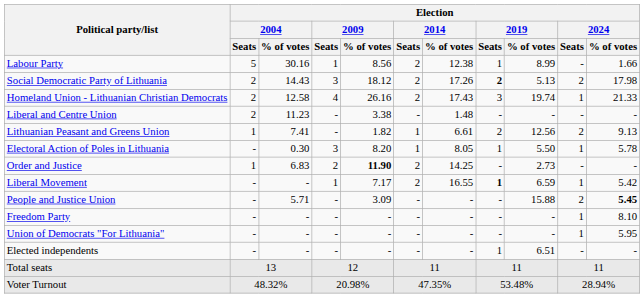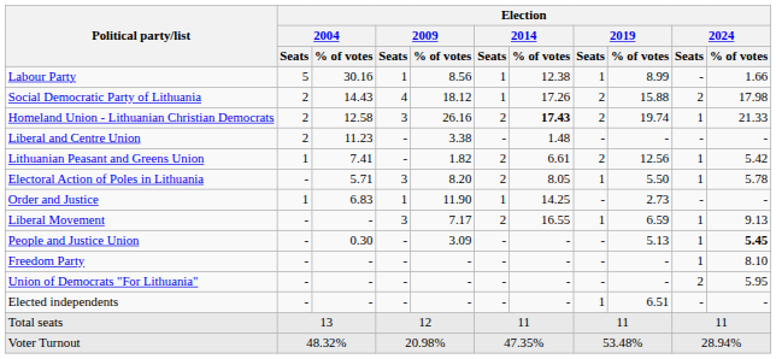 <table class=wikitable style=text-align:right>
 <tr>
 <th rowspan=3>Political party/list</th>
 <th colspan=10>Election</th>
 </tr>
 <tr>
 <th colspan=2><a href='#'>2004</a></th>
 <th colspan=2><a href='#'>2009</a></th>
 <th colspan=2><a href='#'>2014</a></th>
 <th colspan=2><a href='#'>2019</a></th>
 <th colspan=2><a href='#'>2024</a></th>
 </tr>
 <tr>
 <th>Seats</th>
 <th>% of votes</th>
 <th>Seats</th>
 <th>% of votes</th>
 <th>Seats</th>
 <th>% of votes</th>
 <th>Seats</th>
 <th>% of votes</th>
 <th>Seats</th>
 <th>% of votes</th>
 </tr>
 <tr>
 <td align=left><a href='#'>Labour Party</a></td>
 <td>5</td>
 <td>30.16</td>
 <td>1</td>
 <td>8.56</td>
-<td>2</td>
+<td>1</td>
 <td>12.38</td>
 <td>1</td>
 <td>8.99</td>
 <td>-</td>
 <td>1.66</td>
 </tr>
 <tr>
 <td align=left><a href='#'>Social Democratic Party of Lithuania</a></td>
 <td>2</td>
 <td>14.43</td>
-<td>3</td>
+<td>4</td>
 <td>18.12</td>
+<td>1</td>
+<td>17.26</td>
 <td>2</td>
-<td>17.26</td>
-<td><strong>2</strong></td>
-<td>5.13</td>
+<td>15.88</td>
 <td>2</td>
 <td>17.98</td>
 </tr>
 <tr>
 <td align=left><a href='#'>Homeland Union - Lithuanian Christian Democrats</a></td>
 <td>2</td>
 <td>12.58</td>
-<td>4</td>
+<td>3</td>
 <td>26.16</td>
 <td>2</td>
-<td>17.43</td>
-<td>3</td>
+<td><strong>17.43</strong></td>
+<td>2</td>
 <td>19.74</td>
 <td>1</td>
 <td>21.33</td>
 </tr>
 <tr>
 <td align=left><a href='#'>Liberal and Centre Union</a></td>
 <td>2</td>
 <td>11.23</td>
 <td>-</td>
 <td>3.38</td>
 <td>-</td>
 <td>1.48</td>
 <td>-</td>
 <td>-</td>
 <td>-</td>
 <td>-</td>
 </tr>
 <tr>
 <td align=left><a href='#'>Lithuanian Peasant and Greens Union</a></td>
 <td>1</td>
 <td>7.41</td>
 <td>-</td>
 <td>1.82</td>
-<td>1</td>
+<td>2</td>
 <td>6.61</td>
 <td>2</td>
 <td>12.56</td>
-<td>2</td>
-<td>9.13</td>
+<td>1</td>
+<td>5.42</td>
 </tr>
 <tr>
 <td align=left><a href='#'>Electoral Action of Poles in Lithuania</a></td>
 <td>-</td>
-<td>0.30</td>
+<td>5.71</td>
 <td>3</td>
 <td>8.20</td>
-<td>1</td>
+<td>2</td>
 <td>8.05</td>
 <td>1</td>
 <td>5.50</td>
 <td>1</td>
 <td>5.78</td>
 </tr>
 <tr>
 <td align=left><a href='#'>Order and Justice</a></td>
 <td>1</td>
 <td>6.83</td>
-<td>2</td>
-<td><strong>11.90</strong></td>
-<td>2</td>
+<td>1</td>
+<td>11.90</td>
+<td>1</td>
 <td>14.25</td>
 <td>-</td>
 <td>2.73</td>
 <td>-</td>
 <td>-</td>
 </tr>
 <tr>
 <td align=left><a href='#'>Liberal Movement</a></td>
 <td>-</td>
 <td>-</td>
-<td>1</td>
+<td>3</td>
 <td>7.17</td>
 <td>2</td>
 <td>16.55</td>
-<td><strong>1</strong></td>
+<td>1</td>
 <td>6.59</td>
 <td>1</td>
-<td>5.42</td>
+<td>9.13</td>
 </tr>
 <tr>
 <td align=left><a href='#'>People and Justice Union</a></td>
 <td>-</td>
-<td>5.71</td>
+<td>0.30</td>
 <td>-</td>
 <td>3.09</td>
 <td>-</td>
 <td>-</td>
 <td>-</td>
-<td>15.88</td>
-<td>2</td>
+<td>5.13</td>
+<td>1</td>
 <td><strong>5.45</strong></td>
 </tr>
 <tr>
 <td align=left><a href='#'>Freedom Party</a></td>
 <td>-</td>
 <td>-</td>
 <td>-</td>
 <td>-</td>
 <td>-</td>
 <td>-</td>
 <td>-</td>
 <td>-</td>
 <td>1</td>
 <td>8.10</td>
 </tr>
 <tr>
 <td align=left><a href='#'>Union of Democrats "For Lithuania"</a></td>
 <td>-</td>
 <td>-</td>
 <td>-</td>
 <td>-</td>
 <td>-</td>
 <td>-</td>
 <td>-</td>
 <td>-</td>
-<td>1</td>
+<td>2</td>
 <td>5.95</td>
 </tr>
 <tr>
 <td align=left>Elected independents</td>
 <td>-</td>
 <td>-</td>
 <td>-</td>
 <td>-</td>
 <td>-</td>
 <td>-</td>
 <td>1</td>
 <td>6.51</td>
 <td>-</td>
 <td>-</td>
 </tr>
 <tr>
 <td align=left style="background: #E9E9E9;">Total seats</td>
 <td colspan=2 style="background: #E9E9E9;" align=center>13</td>
 <td colspan=2 style="background: #E9E9E9;" align=center>12</td>
 <td colspan=2 style="background: #E9E9E9;" align=center>11</td>
 <td colspan=2 style="background: #E9E9E9;" align=center>11</td>
 <td colspan=2 style="background: #E9E9E9;" align=center>11</td>
 </tr>
 <tr>
 <td align=left style="background: #E9E9E9;">Voter Turnout</td>
 <td colspan=2 style="background: #E9E9E9;" align=center>48.32%</td>
 <td colspan=2 style="background: #E9E9E9;" align=center>20.98%</td>
 <td colspan=2 style="background: #E9E9E9;" align=center>47.35%</td>
 <td colspan=2 style="background: #E9E9E9;" align=center>53.48%</td>
 <td colspan=2 style="background: #E9E9E9;" align=center>28.94%</td>
 </tr>
 </table>
